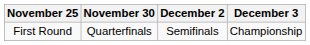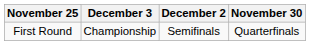 <table class="wikitable" style="text-align:center">
 <tr>
 <th>November 25</th>
+<th>December 3</th>
+<th>December 2</th>
 <th>November 30</th>
-<th>December 2</th>
-<th>December 3</th>
 </tr>
 <tr>
 <td>First Round</td>
+<td>Championship</td>
+<td>Semifinals</td>
 <td>Quarterfinals</td>
-<td>Semifinals</td>
-<td>Championship</td>
 </tr>
 </table>
